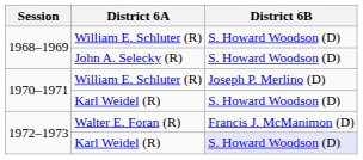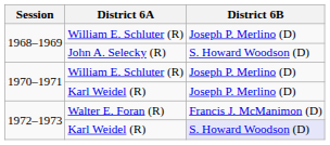 <table class="wikitable">
 <tr>
 <th>Session</th>
 <th>District 6A</th>
 <th>District 6B</th>
 </tr>
 <tr>
 <td rowspan=2>1968–1969</td>
 <td><a href='#'>William E. Schluter</a> (R)</td>
-<td><a href='#'>S. Howard Woodson</a> (D)</td>
+<td><a href='#'>Joseph P. Merlino</a> (D)</td>
 </tr>
 <tr>
 <td><a href='#'>John A. Selecky</a> (R)</td>
 <td><a href='#'>S. Howard Woodson</a> (D)</td>
 </tr>
 <tr>
 <td rowspan=2>1970–1971</td>
 <td><a href='#'>William E. Schluter</a> (R)</td>
 <td><a href='#'>Joseph P. Merlino</a> (D)</td>
 </tr>
 <tr>
 <td><a href='#'>Karl Weidel</a> (R)</td>
-<td><a href='#'>S. Howard Woodson</a> (D)</td>
+<td><a href='#'>Joseph P. Merlino</a> (D)</td>
 </tr>
 <tr>
 <td rowspan=2>1972–1973</td>
 <td><a href='#'>Walter E. Foran</a> (R)</td>
 <td><a href='#'>Francis J. McManimon</a> (D)</td>
 </tr>
 <tr>
 <td><a href='#'>Karl Weidel</a> (R)</td>
 <td style="background: lavender;"><a href='#'>S. Howard Woodson</a> (D)</td>
 </tr>
 </table>
